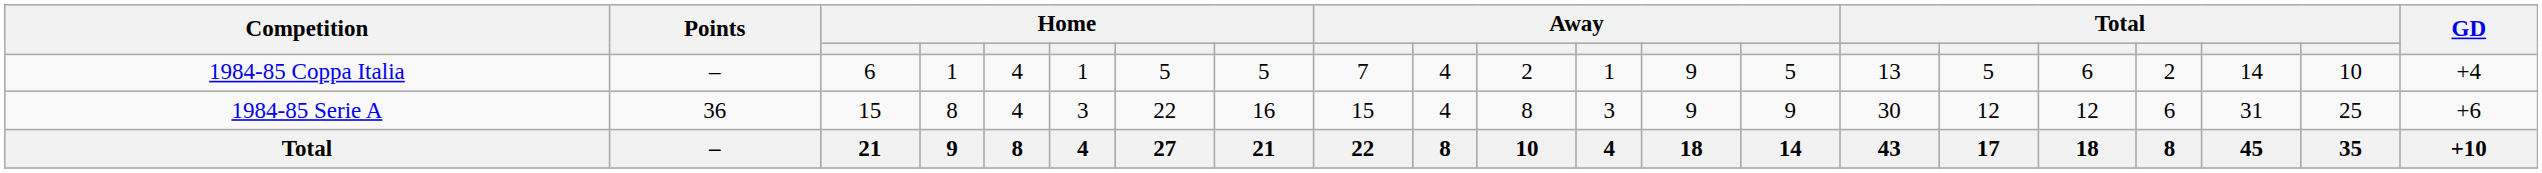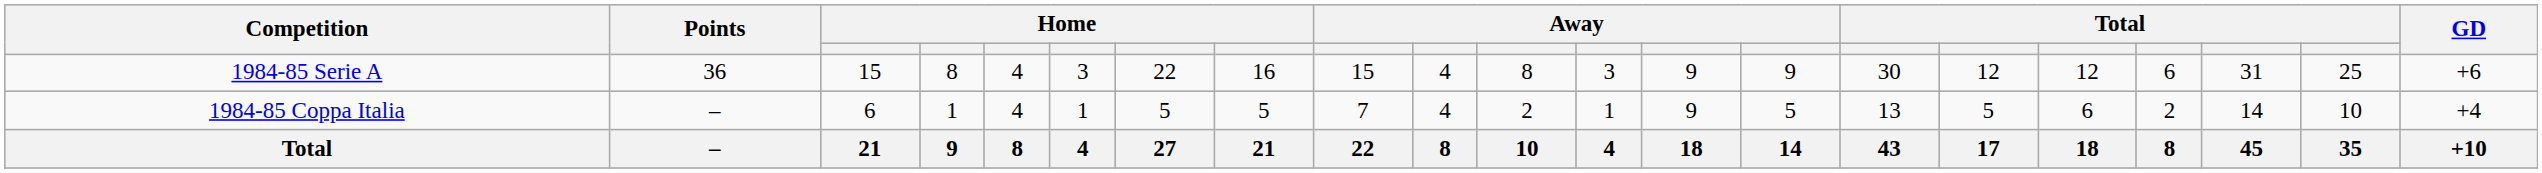 <table class="wikitable" style="font-size:90%;width:100%;margin:auto;clear:both;text-align:center;">
 <tr>
 <th rowspan="2">Competition</th>
 <th rowspan="2">Points</th>
 <th colspan="6">Home</th>
 <th colspan="6">Away</th>
 <th colspan="6">Total</th>
 <th rowspan="2"><a href='#'>GD</a></th>
 </tr>
 <tr>
 <th></th>
 <th></th>
 <th></th>
 <th></th>
 <th></th>
 <th></th>
 <th></th>
 <th></th>
 <th></th>
 <th></th>
 <th></th>
 <th></th>
 <th></th>
 <th></th>
 <th></th>
 <th></th>
 <th></th>
 <th></th>
 </tr>
 <tr>
+<td><a href='#'>1984-85 Serie A</a></td>
+<td>36</td>
+<td>15</td>
+<td>8</td>
+<td>4</td>
+<td>3</td>
+<td>22</td>
+<td>16</td>
+<td>15</td>
+<td>4</td>
+<td>8</td>
+<td>3</td>
+<td>9</td>
+<td>9</td>
+<td>30</td>
+<td>12</td>
+<td>12</td>
+<td>6</td>
+<td>31</td>
+<td>25</td>
+<td>+6</td>
+</tr>
+<tr>
 <td> <a href='#'>1984-85 Coppa Italia</a></td>
 <td>–</td>
 <td>6</td>
 <td>1</td>
 <td>4</td>
 <td>1</td>
 <td>5</td>
 <td>5</td>
 <td>7</td>
 <td>4</td>
 <td>2</td>
 <td>1</td>
 <td>9</td>
 <td>5</td>
 <td>13</td>
 <td>5</td>
 <td>6</td>
 <td>2</td>
 <td>14</td>
 <td>10</td>
 <td>+4</td>
-</tr>
-<tr>
-<td><a href='#'>1984-85 Serie A</a></td>
-<td>36</td>
-<td>15</td>
-<td>8</td>
-<td>4</td>
-<td>3</td>
-<td>22</td>
-<td>16</td>
-<td>15</td>
-<td>4</td>
-<td>8</td>
-<td>3</td>
-<td>9</td>
-<td>9</td>
-<td>30</td>
-<td>12</td>
-<td>12</td>
-<td>6</td>
-<td>31</td>
-<td>25</td>
-<td>+6</td>
 </tr>
 <tr>
 <th>Total</th>
 <th>–</th>
 <th>21</th>
 <th>9</th>
 <th>8</th>
 <th>4</th>
 <th>27</th>
 <th>21</th>
 <th>22</th>
 <th>8</th>
 <th>10</th>
 <th>4</th>
 <th>18</th>
 <th>14</th>
 <th>43</th>
 <th>17</th>
 <th>18</th>
 <th>8</th>
 <th>45</th>
 <th>35</th>
 <th>+10</th>
 </tr>
 </table>
